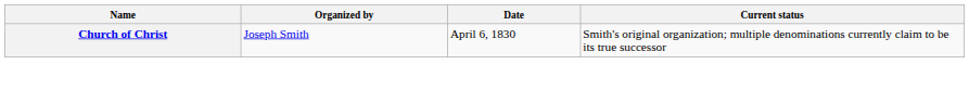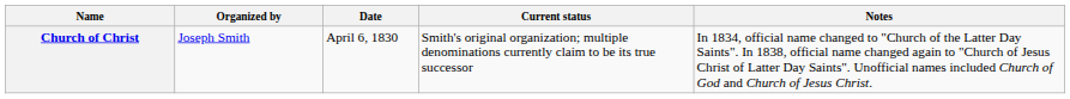 <table class="wikitable" style="width: 100%;">
 <tr>
 <th width="16%"><small>Name</small></th>
 <th width="14%"><small>Organized by</small></th>
 <th width="9%"><small>Date</small></th>
 <th width="26%"><small>Current status</small></th>
+<th width="35"><small>Notes</small></th>
 </tr>
 <tr valign="top">
 <th><a href='#'>Church of Christ</a></th>
 <td><a href='#'>Joseph Smith</a></td>
 <td>April 6, 1830</td>
 <td>Smith's original organization; multiple denominations currently claim to be its true successor</td>
+<td>In 1834, official name changed to "Church of the Latter Day Saints". In 1838, official name changed again to "Church of Jesus Christ of Latter Day Saints". Unofficial names included <em>Church of God</em> and <em>Church of Jesus Christ</em>.</td>
 </tr>
 </table>
